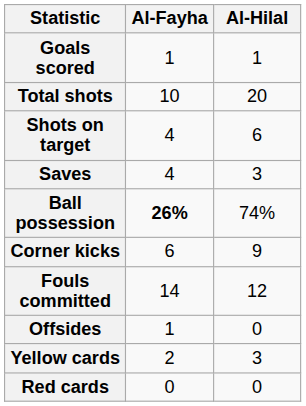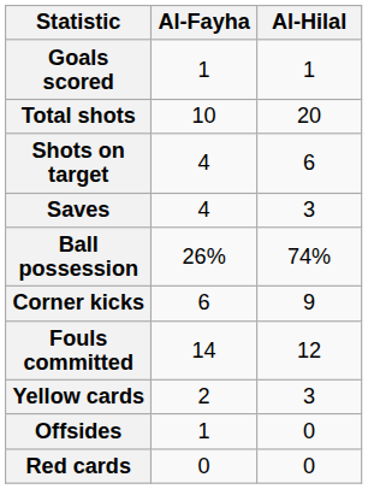 <table class="wikitable plainrowheaders" style="text-align:center">
 <tr>
 <th scope=col width=100>Statistic</th>
 <th scope=col width=70>Al-Fayha</th>
 <th scope=col width=70>Al-Hilal</th>
 </tr>
 <tr>
 <th scope=row>Goals scored</th>
 <td>1</td>
 <td>1</td>
 </tr>
 <tr>
 <th scope=row>Total shots</th>
 <td>10</td>
 <td>20</td>
 </tr>
 <tr>
 <th scope=row>Shots on target</th>
 <td>4</td>
 <td>6</td>
 </tr>
 <tr>
 <th scope=row>Saves</th>
 <td>4</td>
 <td>3</td>
 </tr>
 <tr>
 <th scope=row>Ball possession</th>
-<td><strong>26%</strong></td>
+<td>26%</td>
 <td>74%</td>
 </tr>
 <tr>
 <th scope=row>Corner kicks</th>
 <td>6</td>
 <td>9</td>
 </tr>
 <tr>
 <th scope=row>Fouls committed</th>
 <td>14</td>
 <td>12</td>
 </tr>
 <tr>
+<th scope=row>Yellow cards</th>
+<td>2</td>
+<td>3</td>
+</tr>
+<tr>
 <th scope=row>Offsides</th>
 <td>1</td>
 <td>0</td>
-</tr>
-<tr>
-<th scope=row>Yellow cards</th>
-<td>2</td>
-<td>3</td>
 </tr>
 <tr>
 <th scope=row>Red cards</th>
 <td>0</td>
 <td>0</td>
 </tr>
 </table>
